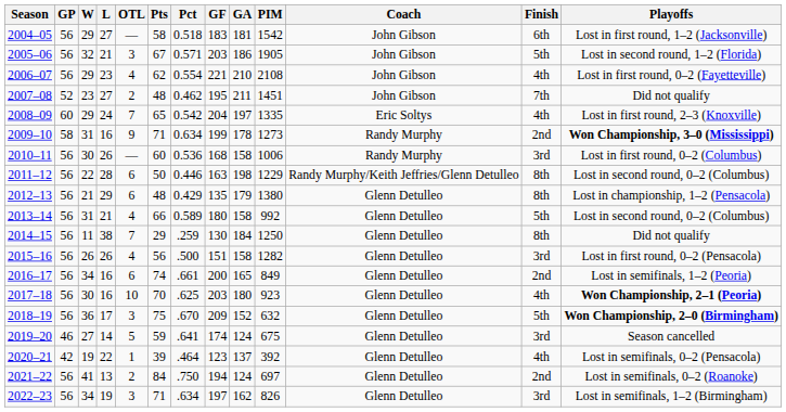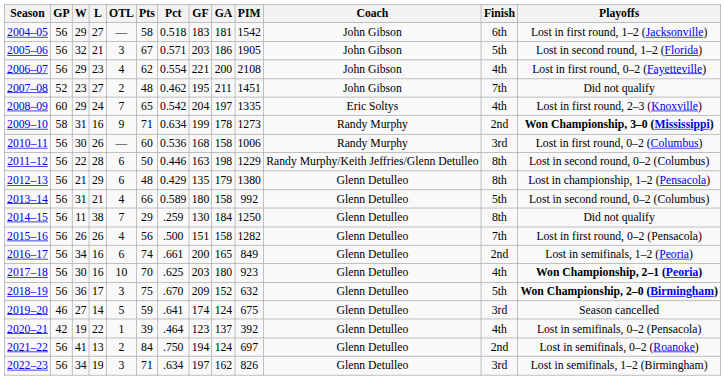 <table class="wikitable" style="text-align:center">
 <tr>
 <th>Season</th>
 <th>GP</th>
 <th>W</th>
 <th>L</th>
 <th>OTL</th>
 <th>Pts</th>
 <th>Pct</th>
 <th>GF</th>
 <th>GA</th>
 <th>PIM</th>
 <th>Coach</th>
 <th>Finish</th>
 <th>Playoffs</th>
 </tr>
 <tr>
 <td><a href='#'>2004–05</a></td>
 <td>56</td>
 <td>29</td>
 <td>27</td>
 <td>—</td>
 <td>58</td>
 <td>0.518</td>
 <td>183</td>
 <td>181</td>
 <td>1542</td>
 <td>John Gibson</td>
 <td>6th</td>
 <td>Lost in first round, 1–2 (<a href='#'>Jacksonville</a>)</td>
 </tr>
 <tr>
 <td><a href='#'>2005–06</a></td>
 <td>56</td>
 <td>32</td>
 <td>21</td>
 <td>3</td>
 <td>67</td>
 <td>0.571</td>
 <td>203</td>
 <td>186</td>
 <td>1905</td>
 <td>John Gibson</td>
 <td>5th</td>
 <td>Lost in second round, 1–2 (<a href='#'>Florida</a>)</td>
 </tr>
 <tr>
 <td><a href='#'>2006–07</a></td>
 <td>56</td>
 <td>29</td>
 <td>23</td>
 <td>4</td>
 <td>62</td>
 <td>0.554</td>
 <td>221</td>
-<td>210</td>
+<td>200</td>
 <td>2108</td>
 <td>John Gibson</td>
 <td>4th</td>
 <td>Lost in first round, 0–2 (<a href='#'>Fayetteville</a>)</td>
 </tr>
 <tr>
 <td><a href='#'>2007–08</a></td>
 <td>52</td>
 <td>23</td>
 <td>27</td>
 <td>2</td>
 <td>48</td>
 <td>0.462</td>
 <td>195</td>
 <td>211</td>
 <td>1451</td>
 <td>John Gibson</td>
 <td>7th</td>
 <td>Did not qualify</td>
 </tr>
 <tr>
 <td><a href='#'>2008–09</a></td>
 <td>60</td>
 <td>29</td>
 <td>24</td>
 <td>7</td>
 <td>65</td>
 <td>0.542</td>
 <td>204</td>
 <td>197</td>
 <td>1335</td>
 <td>Eric Soltys</td>
 <td>4th</td>
 <td>Lost in first round, 2–3 (<a href='#'>Knoxville</a>)</td>
 </tr>
 <tr>
 <td><a href='#'>2009–10</a></td>
 <td>58</td>
 <td>31</td>
 <td>16</td>
 <td>9</td>
 <td>71</td>
 <td>0.634</td>
 <td>199</td>
 <td>178</td>
 <td>1273</td>
 <td>Randy Murphy</td>
 <td>2nd</td>
 <td><strong>Won Championship, 3–0 (<a href='#'>Mississippi</a>)</strong></td>
 </tr>
 <tr>
 <td><a href='#'>2010–11</a></td>
 <td>56</td>
 <td>30</td>
 <td>26</td>
 <td>—</td>
 <td>60</td>
 <td>0.536</td>
 <td>168</td>
 <td>158</td>
 <td>1006</td>
 <td>Randy Murphy</td>
 <td>3rd</td>
 <td>Lost in first round, 0–2 (<a href='#'>Columbus</a>)</td>
 </tr>
 <tr>
 <td><a href='#'>2011–12</a></td>
 <td>56</td>
 <td>22</td>
 <td>28</td>
 <td>6</td>
 <td>50</td>
 <td>0.446</td>
 <td>163</td>
 <td>198</td>
 <td>1229</td>
 <td>Randy Murphy/Keith Jeffries/Glenn Detulleo</td>
 <td>8th</td>
 <td>Lost in second round, 0–2 (Columbus)</td>
 </tr>
 <tr>
 <td><a href='#'>2012–13</a></td>
 <td>56</td>
 <td>21</td>
 <td>29</td>
 <td>6</td>
 <td>48</td>
 <td>0.429</td>
 <td>135</td>
 <td>179</td>
 <td>1380</td>
 <td>Glenn Detulleo</td>
 <td>8th</td>
 <td>Lost in championship, 1–2 (<a href='#'>Pensacola</a>)</td>
 </tr>
 <tr>
 <td><a href='#'>2013–14</a></td>
 <td>56</td>
 <td>31</td>
 <td>21</td>
 <td>4</td>
 <td>66</td>
 <td>0.589</td>
 <td>180</td>
 <td>158</td>
 <td>992</td>
 <td>Glenn Detulleo</td>
 <td>5th</td>
 <td>Lost in second round, 0–2 (Columbus)</td>
 </tr>
 <tr>
 <td><a href='#'>2014–15</a></td>
 <td>56</td>
 <td>11</td>
 <td>38</td>
 <td>7</td>
 <td>29</td>
 <td>.259</td>
 <td>130</td>
 <td>184</td>
 <td>1250</td>
 <td>Glenn Detulleo</td>
 <td>8th</td>
 <td>Did not qualify</td>
 </tr>
 <tr>
 <td><a href='#'>2015–16</a></td>
 <td>56</td>
 <td>26</td>
 <td>26</td>
 <td>4</td>
 <td>56</td>
 <td>.500</td>
 <td>151</td>
 <td>158</td>
 <td>1282</td>
 <td>Glenn Detulleo</td>
-<td>3rd</td>
+<td>7th</td>
 <td>Lost in first round, 0–2 (Pensacola)</td>
 </tr>
 <tr>
 <td><a href='#'>2016–17</a></td>
 <td>56</td>
 <td>34</td>
 <td>16</td>
 <td>6</td>
 <td>74</td>
 <td>.661</td>
 <td>200</td>
 <td>165</td>
 <td>849</td>
 <td>Glenn Detulleo</td>
 <td>2nd</td>
 <td>Lost in semifinals, 1–2 (<a href='#'>Peoria</a>)</td>
 </tr>
 <tr>
 <td><a href='#'>2017–18</a></td>
 <td>56</td>
 <td>30</td>
 <td>16</td>
 <td>10</td>
 <td>70</td>
 <td>.625</td>
 <td>203</td>
 <td>180</td>
 <td>923</td>
 <td>Glenn Detulleo</td>
 <td>4th</td>
 <td><strong>Won Championship, 2–1 (<a href='#'>Peoria</a>)</strong></td>
 </tr>
 <tr>
 <td><a href='#'>2018–19</a></td>
 <td>56</td>
 <td>36</td>
 <td>17</td>
 <td>3</td>
 <td>75</td>
 <td>.670</td>
 <td>209</td>
 <td>152</td>
 <td>632</td>
 <td>Glenn Detulleo</td>
 <td>5th</td>
 <td><strong>Won Championship, 2–0 (<a href='#'>Birmingham</a>)</strong></td>
 </tr>
 <tr>
 <td><a href='#'>2019–20</a></td>
 <td>46</td>
 <td>27</td>
 <td>14</td>
 <td>5</td>
 <td>59</td>
 <td>.641</td>
 <td>174</td>
 <td>124</td>
 <td>675</td>
 <td>Glenn Detulleo</td>
 <td>3rd</td>
 <td>Season cancelled</td>
 </tr>
 <tr>
 <td><a href='#'>2020–21</a></td>
 <td>42</td>
 <td>19</td>
 <td>22</td>
 <td>1</td>
 <td>39</td>
 <td>.464</td>
 <td>123</td>
 <td>137</td>
 <td>392</td>
 <td>Glenn Detulleo</td>
 <td>4th</td>
 <td>Lost in semifinals, 0–2 (Pensacola)</td>
 </tr>
 <tr>
 <td><a href='#'>2021–22</a></td>
 <td>56</td>
 <td>41</td>
 <td>13</td>
 <td>2</td>
 <td>84</td>
 <td>.750</td>
 <td>194</td>
 <td>124</td>
 <td>697</td>
 <td>Glenn Detulleo</td>
 <td>2nd</td>
 <td>Lost in semifinals, 0–2 (<a href='#'>Roanoke</a>)</td>
 </tr>
 <tr>
 <td><a href='#'>2022–23</a></td>
 <td>56</td>
 <td>34</td>
 <td>19</td>
 <td>3</td>
 <td>71</td>
 <td>.634</td>
 <td>197</td>
 <td>162</td>
 <td>826</td>
 <td>Glenn Detulleo</td>
 <td>3rd</td>
 <td>Lost in semifinals, 1–2 (Birmingham)</td>
 </tr>
 </table>
